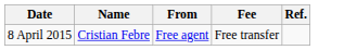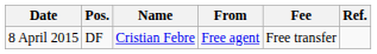 <table class="wikitable">
 <tr>
 <th>Date</th>
+<th>Pos.</th>
 <th>Name</th>
 <th>From</th>
 <th>Fee</th>
 <th>Ref.</th>
 </tr>
 <tr>
 <td>8 April 2015</td>
+<td>DF</td>
 <td> <a href='#'>Cristian Febre</a></td>
 <td><a href='#'>Free agent</a></td>
 <td>Free transfer</td>
 <td></td>
 </tr>
 </table>
